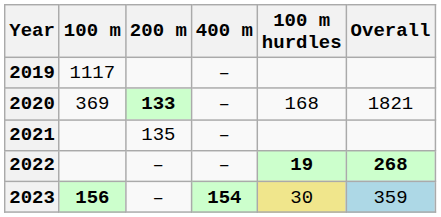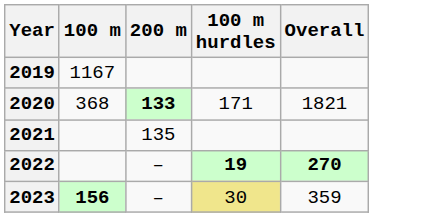 <table class="wikitable" style="text-align:center;">
 <tr>
 <th scope="col">Year</th>
 <th scope="col">100 m</th>
 <th scope="col">200 m</th>
-<th scope="col">400 m</th>
 <th scope="col">100 m<br>hurdles</th>
 <th scope="col">Overall</th>
 </tr>
 <tr>
 <th scope="row">2019</th>
-<td>1117</td>
+<td>1167</td>
 <td></td>
-<td>–</td>
 <td></td>
 <td></td>
 </tr>
 <tr>
 <th scope="row">2020</th>
-<td>369</td>
+<td>368</td>
 <td style="background-color:#cfc;"><strong>133</strong></td>
-<td>–</td>
-<td>168</td>
+<td>171</td>
 <td>1821</td>
 </tr>
 <tr>
 <th scope="row">2021</th>
 <td></td>
 <td>135</td>
-<td>–</td>
 <td></td>
 <td></td>
 </tr>
 <tr>
 <th scope="row">2022</th>
 <td></td>
 <td>–</td>
-<td>–</td>
 <td style="background-color:#cfc;"><strong>19</strong></td>
-<td style="background-color:#cfc;"><strong>268</strong></td>
+<td style="background-color:#cfc;"><strong>270</strong></td>
 </tr>
 <tr>
 <th scope="row">2023</th>
 <td style="background-color:#cfc;"><strong>156</strong></td>
 <td>–</td>
-<td style="background-color:#cfc;"><strong>154</strong></td>
 <td style="background: khaki;">30</td>
-<td style="background: lightblue;">359</td>
+<td>359</td>
 </tr>
 </table>
